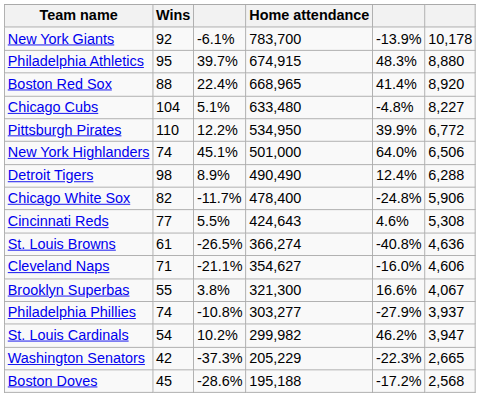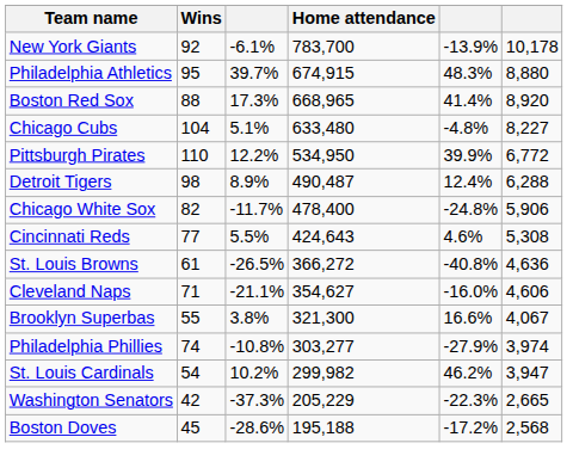 <table class="wikitable sortable">
 <tr style="text-align:center; font-size:larger;">
 </tr>
 <tr>
 <th>Team name</th>
 <th>Wins</th>
 <th></th>
 <th>Home attendance</th>
 <th></th>
 <th></th>
 </tr>
 <tr>
 <td><a href='#'>New York Giants</a></td>
 <td>92</td>
 <td>-6.1%</td>
 <td>783,700</td>
 <td>-13.9%</td>
 <td>10,178</td>
 </tr>
 <tr>
 <td><a href='#'>Philadelphia Athletics</a></td>
 <td>95</td>
 <td>39.7%</td>
 <td>674,915</td>
 <td>48.3%</td>
 <td>8,880</td>
 </tr>
 <tr>
 <td><a href='#'>Boston Red Sox</a></td>
 <td>88</td>
-<td>22.4%</td>
+<td>17.3%</td>
 <td>668,965</td>
 <td>41.4%</td>
 <td>8,920</td>
 </tr>
 <tr>
 <td><a href='#'>Chicago Cubs</a></td>
 <td>104</td>
 <td>5.1%</td>
 <td>633,480</td>
 <td>-4.8%</td>
 <td>8,227</td>
 </tr>
 <tr>
 <td><a href='#'>Pittsburgh Pirates</a></td>
 <td>110</td>
 <td>12.2%</td>
 <td>534,950</td>
 <td>39.9%</td>
 <td>6,772</td>
 </tr>
 <tr>
-<td><a href='#'>New York Highlanders</a></td>
-<td>74</td>
-<td>45.1%</td>
-<td>501,000</td>
-<td>64.0%</td>
-<td>6,506</td>
-</tr>
-<tr>
 <td><a href='#'>Detroit Tigers</a></td>
 <td>98</td>
 <td>8.9%</td>
-<td>490,490</td>
+<td>490,487</td>
 <td>12.4%</td>
 <td>6,288</td>
 </tr>
 <tr>
 <td><a href='#'>Chicago White Sox</a></td>
 <td>82</td>
 <td>-11.7%</td>
 <td>478,400</td>
 <td>-24.8%</td>
 <td>5,906</td>
 </tr>
 <tr>
 <td><a href='#'>Cincinnati Reds</a></td>
 <td>77</td>
 <td>5.5%</td>
 <td>424,643</td>
 <td>4.6%</td>
 <td>5,308</td>
 </tr>
 <tr>
 <td><a href='#'>St. Louis Browns</a></td>
 <td>61</td>
 <td>-26.5%</td>
-<td>366,274</td>
+<td>366,272</td>
 <td>-40.8%</td>
 <td>4,636</td>
 </tr>
 <tr>
 <td><a href='#'>Cleveland Naps</a></td>
 <td>71</td>
 <td>-21.1%</td>
 <td>354,627</td>
 <td>-16.0%</td>
 <td>4,606</td>
 </tr>
 <tr>
 <td><a href='#'>Brooklyn Superbas</a></td>
 <td>55</td>
 <td>3.8%</td>
 <td>321,300</td>
 <td>16.6%</td>
 <td>4,067</td>
 </tr>
 <tr>
 <td><a href='#'>Philadelphia Phillies</a></td>
 <td>74</td>
 <td>-10.8%</td>
 <td>303,277</td>
 <td>-27.9%</td>
-<td>3,937</td>
+<td>3,974</td>
 </tr>
 <tr>
 <td><a href='#'>St. Louis Cardinals</a></td>
 <td>54</td>
 <td>10.2%</td>
 <td>299,982</td>
 <td>46.2%</td>
 <td>3,947</td>
 </tr>
 <tr>
 <td><a href='#'>Washington Senators</a></td>
 <td>42</td>
 <td>-37.3%</td>
 <td>205,229</td>
 <td>-22.3%</td>
 <td>2,665</td>
 </tr>
 <tr>
 <td><a href='#'>Boston Doves</a></td>
 <td>45</td>
 <td>-28.6%</td>
 <td>195,188</td>
 <td>-17.2%</td>
 <td>2,568</td>
 </tr>
 </table>
